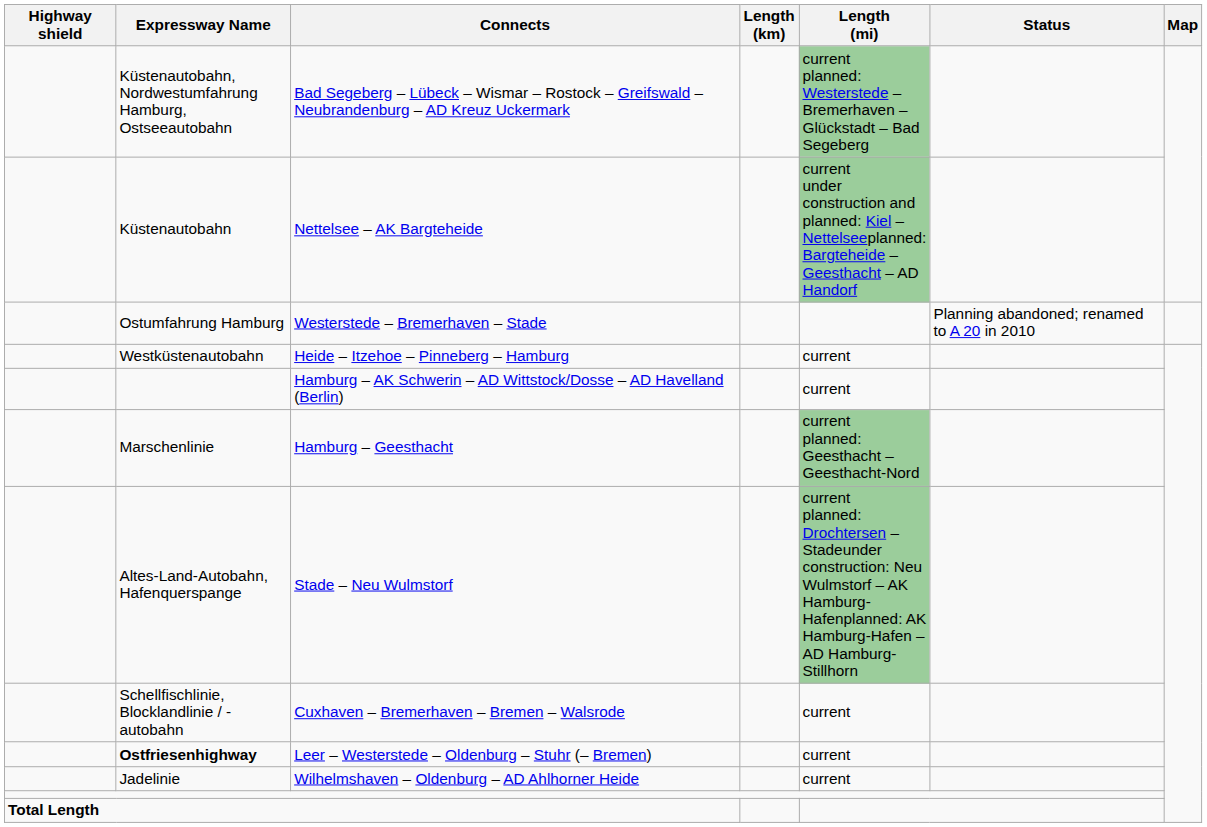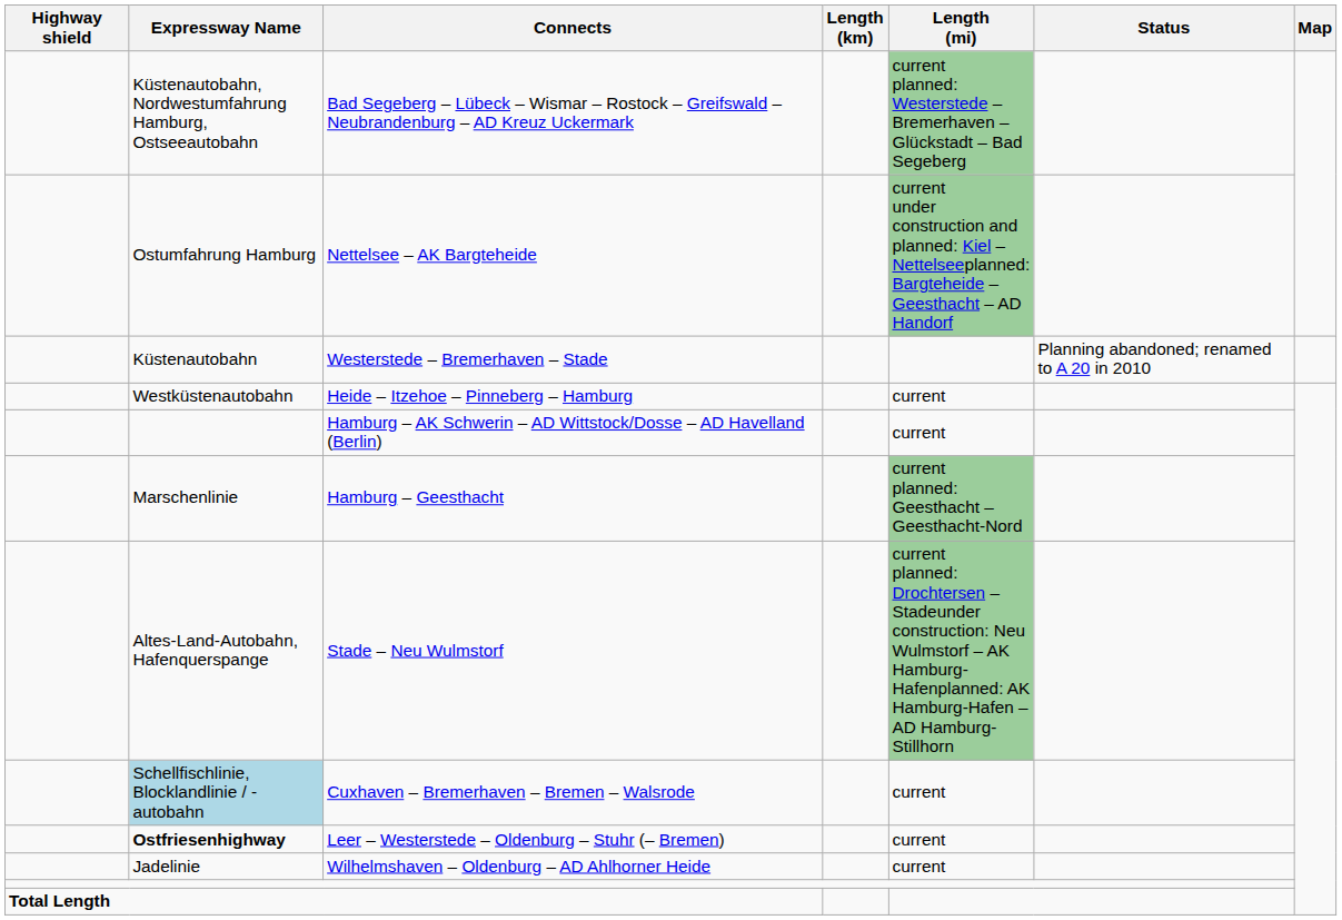 <table class="wikitable">
 <tr>
 <th style="width:10%;">Highway shield</th>
 <th style="width:15%;">Expressway Name</th>
 <th style="width:43%;">Connects</th>
 <th style="width:5%;">Length<br>(km)</th>
 <th style="width:5%;">Length<br>(mi)</th>
 <th style="width:25%;">Status</th>
 <th style="width:100px;">Map</th>
 </tr>
 <tr>
 <td></td>
 <td>Küstenautobahn, Nordwestumfahrung Hamburg, Ostseeautobahn</td>
 <td><a href='#'>Bad Segeberg</a> – <a href='#'>Lübeck</a> – Wismar – Rostock – <a href='#'>Greifswald</a> – <a href='#'>Neubrandenburg</a> – <a href='#'>AD Kreuz Uckermark</a></td>
 <td></td>
 <td style="background-color:#9BCD9B">current<br>planned: <a href='#'>Westerstede</a> – Bremerhaven – Glückstadt – Bad Segeberg</td>
 <td></td>
 </tr>
 <tr>
 <td></td>
-<td>Küstenautobahn</td>
+<td>Ostumfahrung Hamburg</td>
 <td><a href='#'>Nettelsee</a> – <a href='#'>AK Bargteheide</a></td>
 <td></td>
 <td style="background-color:#9BCD9B">current<br>under construction and planned: <a href='#'>Kiel</a> – <a href='#'>Nettelsee</a>planned: <a href='#'>Bargteheide</a> – <a href='#'>Geesthacht</a> – AD <a href='#'>Handorf</a></td>
 <td></td>
 </tr>
 <tr>
 <td></td>
-<td>Ostumfahrung Hamburg</td>
+<td>Küstenautobahn</td>
 <td><a href='#'>Westerstede</a> – <a href='#'>Bremerhaven</a> – <a href='#'>Stade</a></td>
 <td></td>
 <td></td>
 <td>Planning abandoned; renamed to <a href='#'>A 20</a> in 2010</td>
 <td></td>
 </tr>
 <tr>
 <td></td>
 <td>Westküstenautobahn</td>
 <td><a href='#'>Heide</a> – <a href='#'>Itzehoe</a> – <a href='#'>Pinneberg</a> – <a href='#'>Hamburg</a></td>
 <td></td>
 <td>current</td>
 <td></td>
 </tr>
 <tr>
 <td></td>
 <td></td>
 <td><a href='#'>Hamburg</a> – <a href='#'>AK Schwerin</a> – <a href='#'>AD Wittstock/Dosse</a> – <a href='#'>AD Havelland</a> (<a href='#'>Berlin</a>)</td>
 <td></td>
 <td>current</td>
 <td></td>
 </tr>
 <tr>
 <td></td>
 <td>Marschenlinie</td>
 <td><a href='#'>Hamburg</a> – <a href='#'>Geesthacht</a></td>
 <td></td>
 <td style="background-color:#9BCD9B">current<br>planned: Geesthacht – Geesthacht-Nord</td>
 <td></td>
 </tr>
 <tr>
 <td></td>
 <td>Altes-Land-Autobahn, Hafenquerspange</td>
 <td><a href='#'>Stade</a> – <a href='#'>Neu Wulmstorf</a></td>
 <td></td>
 <td style="background-color:#9BCD9B">current<br>planned: <a href='#'>Drochtersen</a> – Stadeunder construction: Neu Wulmstorf – AK Hamburg-Hafenplanned: AK Hamburg-Hafen – AD Hamburg-Stillhorn</td>
 <td></td>
 </tr>
 <tr>
 <td></td>
-<td>Schellfischlinie, Blocklandlinie / -autobahn</td>
+<td style="background: lightblue;">Schellfischlinie, Blocklandlinie / -autobahn</td>
 <td><a href='#'>Cuxhaven</a> – <a href='#'>Bremerhaven</a> – <a href='#'>Bremen</a> – <a href='#'>Walsrode</a></td>
 <td></td>
 <td>current</td>
 <td></td>
 </tr>
 <tr>
 <td></td>
 <td><strong>Ostfriesenhighway</strong></td>
 <td><a href='#'>Leer</a> – <a href='#'>Westerstede</a> – <a href='#'>Oldenburg</a> – <a href='#'>Stuhr</a> (– <a href='#'>Bremen</a>)</td>
 <td></td>
 <td>current</td>
 <td></td>
 </tr>
 <tr>
 <td></td>
 <td>Jadelinie</td>
 <td><a href='#'>Wilhelmshaven</a> – <a href='#'>Oldenburg</a> – <a href='#'>AD Ahlhorner Heide</a></td>
 <td></td>
 <td>current</td>
 <td></td>
 </tr>
 <tr>
 <td colspan="6"></td>
 </tr>
 <tr style="font-weight:bold;">
 <td colspan="3">Total Length</td>
 <td></td>
 <td colspan="2"></td>
 </tr>
 </table>
